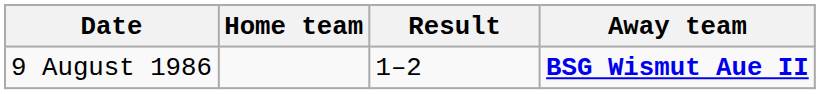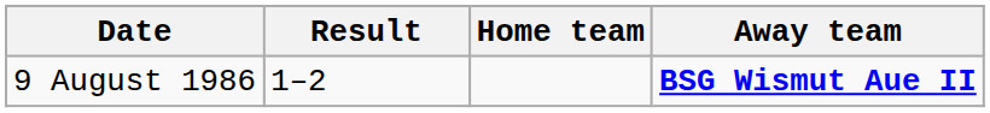 <table class="wikitable">
 <tr>
 <th>Date</th>
+<th style="width:80px;">Result</th>
 <th>Home team</th>
-<th style="width:80px;">Result</th>
 <th>Away team</th>
 </tr>
 <tr>
 <td>9 August 1986</td>
+<td>1–2</td>
 <td></td>
-<td>1–2</td>
 <td><strong><a href='#'>BSG Wismut Aue II</a></strong></td>
 </tr>
 </table>
